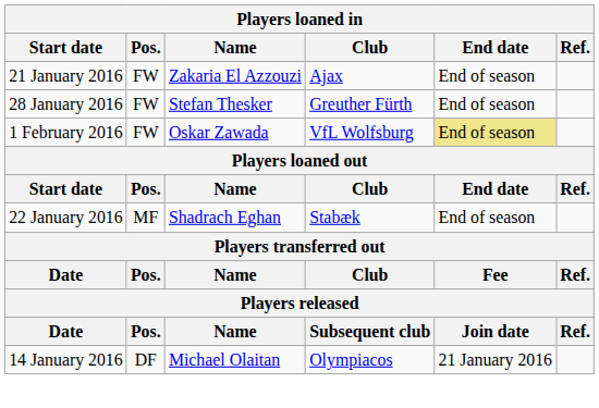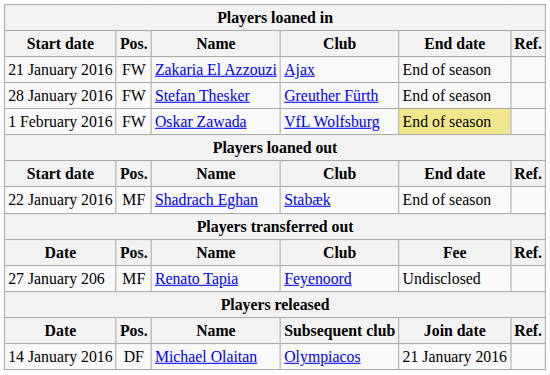 <table class="wikitable" style="font-size:95%;">
 <tr>
 <th colspan="6">Players loaned in</th>
 </tr>
 <tr>
 <th>Start date</th>
 <th>Pos.</th>
 <th>Name</th>
 <th>Club</th>
 <th>End date</th>
 <th>Ref.</th>
 </tr>
 <tr>
 <td>21 January 2016</td>
 <td align="center">FW</td>
 <td> <a href='#'>Zakaria El Azzouzi</a></td>
 <td> <a href='#'>Ajax</a></td>
 <td>End of season</td>
 <td align="center"></td>
 </tr>
 <tr>
 <td>28 January 2016</td>
 <td align="center">FW</td>
 <td> <a href='#'>Stefan Thesker</a></td>
 <td> <a href='#'>Greuther Fürth</a></td>
 <td>End of season</td>
 <td align="center"></td>
 </tr>
 <tr>
 <td>1 February 2016</td>
 <td align="center">FW</td>
 <td> <a href='#'>Oskar Zawada</a></td>
 <td> <a href='#'>VfL Wolfsburg</a></td>
 <td style="background: khaki;">End of season</td>
 <td align="center"></td>
 </tr>
 <tr>
 <th colspan="6">Players loaned out</th>
 </tr>
 <tr>
 <th>Start date</th>
 <th>Pos.</th>
 <th>Name</th>
 <th>Club</th>
 <th>End date</th>
 <th>Ref.</th>
 </tr>
 <tr>
 <td>22  January 2016</td>
 <td align="center">MF</td>
 <td> <a href='#'>Shadrach Eghan</a></td>
 <td> <a href='#'>Stabæk</a></td>
 <td>End of season</td>
 <td align="center"></td>
 </tr>
 <tr>
 <th colspan="6">Players transferred out</th>
 </tr>
 <tr>
 <th>Date</th>
 <th>Pos.</th>
 <th>Name</th>
 <th>Club</th>
 <th>Fee</th>
 <th>Ref.</th>
 </tr>
 <tr>
+<td>27 January 206</td>
+<td align="center">MF</td>
+<td> <a href='#'>Renato Tapia</a></td>
+<td> <a href='#'>Feyenoord</a></td>
+<td>Undisclosed</td>
+<td align="center"></td>
+</tr>
+<tr>
 <th colspan="6">Players released</th>
 </tr>
 <tr>
 <th>Date</th>
 <th>Pos.</th>
 <th>Name</th>
 <th>Subsequent club</th>
 <th>Join date</th>
 <th>Ref.</th>
 </tr>
 <tr>
 <td>14 January 2016</td>
 <td align="center">DF</td>
 <td> <a href='#'>Michael Olaitan</a></td>
 <td> <a href='#'>Olympiacos</a></td>
 <td>21 January 2016</td>
 <td align="center"></td>
 </tr>
 </table>
